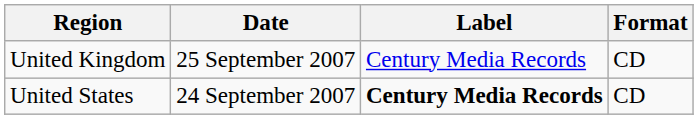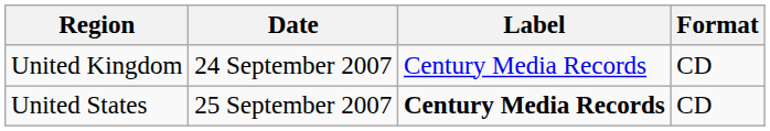 <table class="wikitable">
 <tr>
 <th>Region</th>
 <th>Date</th>
 <th>Label</th>
 <th>Format</th>
 </tr>
 <tr>
 <td>United Kingdom</td>
-<td>25 September 2007</td>
+<td>24 September 2007</td>
 <td><a href='#'>Century Media Records</a></td>
 <td>CD</td>
 </tr>
 <tr>
 <td>United States</td>
-<td>24 September 2007</td>
+<td>25 September 2007</td>
 <td><strong>Century Media Records</strong></td>
 <td>CD</td>
 </tr>
 </table>
